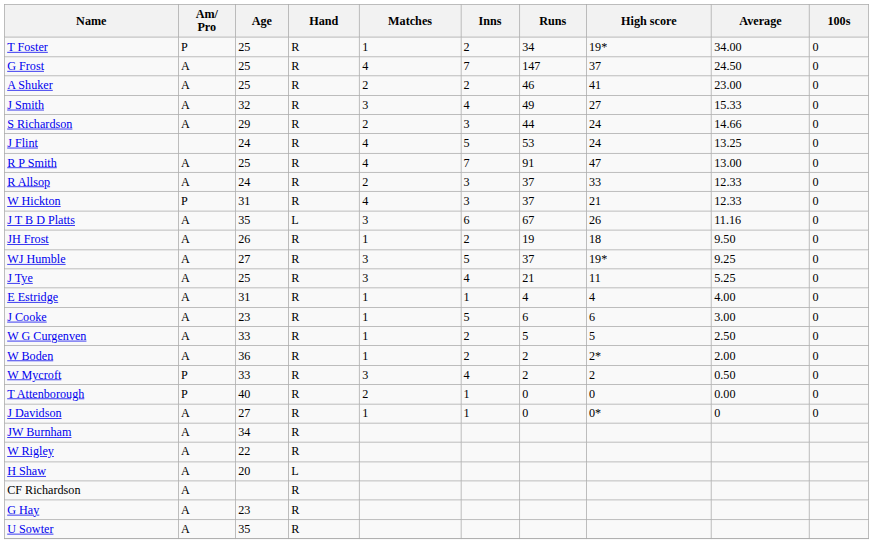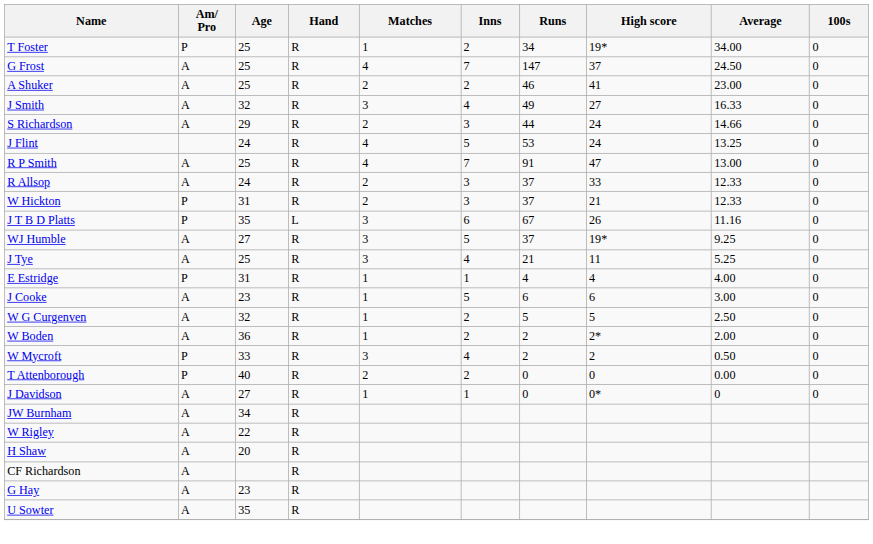 <table class="wikitable sortable" width="90%">
 <tr bgcolor="#efefef">
 <th>Name</th>
 <th>Am/<br>Pro</th>
 <th>Age</th>
 <th>Hand</th>
 <th>Matches</th>
 <th>Inns</th>
 <th>Runs</th>
 <th>High score</th>
 <th>Average</th>
 <th>100s</th>
 </tr>
 <tr>
 <td><a href='#'>T Foster</a></td>
 <td>P</td>
 <td>25</td>
 <td>R</td>
 <td>1</td>
 <td>2</td>
 <td>34</td>
 <td>19*</td>
 <td>34.00</td>
 <td>0</td>
 </tr>
 <tr>
 <td><a href='#'>G Frost</a></td>
 <td>A</td>
 <td>25</td>
 <td>R</td>
 <td>4</td>
 <td>7</td>
 <td>147</td>
 <td>37</td>
 <td>24.50</td>
 <td>0</td>
 </tr>
 <tr>
 <td><a href='#'>A Shuker</a></td>
 <td>A</td>
 <td>25</td>
 <td>R</td>
 <td>2</td>
 <td>2</td>
 <td>46</td>
 <td>41</td>
 <td>23.00</td>
 <td>0</td>
 </tr>
 <tr>
 <td><a href='#'>J Smith</a></td>
 <td>A</td>
 <td>32</td>
 <td>R</td>
 <td>3</td>
 <td>4</td>
 <td>49</td>
 <td>27</td>
-<td>15.33</td>
+<td>16.33</td>
 <td>0</td>
 </tr>
 <tr>
 <td><a href='#'>S Richardson</a></td>
 <td>A</td>
 <td>29</td>
 <td>R</td>
 <td>2</td>
 <td>3</td>
 <td>44</td>
 <td>24</td>
 <td>14.66</td>
 <td>0</td>
 </tr>
 <tr>
 <td><a href='#'>J Flint</a></td>
 <td></td>
 <td>24</td>
 <td>R</td>
 <td>4</td>
 <td>5</td>
 <td>53</td>
 <td>24</td>
 <td>13.25</td>
 <td>0</td>
 </tr>
 <tr>
 <td><a href='#'>R P Smith</a></td>
 <td>A</td>
 <td>25</td>
 <td>R</td>
 <td>4</td>
 <td>7</td>
 <td>91</td>
 <td>47</td>
 <td>13.00</td>
 <td>0</td>
 </tr>
 <tr>
 <td><a href='#'>R Allsop</a></td>
 <td>A</td>
 <td>24</td>
 <td>R</td>
 <td>2</td>
 <td>3</td>
 <td>37</td>
 <td>33</td>
 <td>12.33</td>
 <td>0</td>
 </tr>
 <tr>
 <td><a href='#'>W Hickton</a></td>
 <td>P</td>
 <td>31</td>
 <td>R</td>
-<td>4</td>
+<td>2</td>
 <td>3</td>
 <td>37</td>
 <td>21</td>
 <td>12.33</td>
 <td>0</td>
 </tr>
 <tr>
 <td><a href='#'>J T B D Platts</a></td>
-<td>A</td>
+<td>P</td>
 <td>35</td>
 <td>L</td>
 <td>3</td>
 <td>6</td>
 <td>67</td>
 <td>26</td>
 <td>11.16</td>
-<td>0</td>
-</tr>
-<tr>
-<td><a href='#'>JH Frost</a></td>
-<td>A</td>
-<td>26</td>
-<td>R</td>
-<td>1</td>
-<td>2</td>
-<td>19</td>
-<td>18</td>
-<td>9.50</td>
 <td>0</td>
 </tr>
 <tr>
 <td><a href='#'>WJ Humble</a></td>
 <td>A</td>
 <td>27</td>
 <td>R</td>
 <td>3</td>
 <td>5</td>
 <td>37</td>
 <td>19*</td>
 <td>9.25</td>
 <td>0</td>
 </tr>
 <tr>
 <td><a href='#'>J Tye</a></td>
 <td>A</td>
 <td>25</td>
 <td>R</td>
 <td>3</td>
 <td>4</td>
 <td>21</td>
 <td>11</td>
 <td>5.25</td>
 <td>0</td>
 </tr>
 <tr>
 <td><a href='#'>E Estridge</a></td>
-<td>A</td>
+<td>P</td>
 <td>31</td>
 <td>R</td>
 <td>1</td>
 <td>1</td>
 <td>4</td>
 <td>4</td>
 <td>4.00</td>
 <td>0</td>
 </tr>
 <tr>
 <td><a href='#'>J Cooke</a></td>
 <td>A</td>
 <td>23</td>
 <td>R</td>
 <td>1</td>
 <td>5</td>
 <td>6</td>
 <td>6</td>
 <td>3.00</td>
 <td>0</td>
 </tr>
 <tr>
 <td><a href='#'>W G Curgenven</a></td>
 <td>A</td>
-<td>33</td>
+<td>32</td>
 <td>R</td>
 <td>1</td>
 <td>2</td>
 <td>5</td>
 <td>5</td>
 <td>2.50</td>
 <td>0</td>
 </tr>
 <tr>
 <td><a href='#'>W Boden</a></td>
 <td>A</td>
 <td>36</td>
 <td>R</td>
 <td>1</td>
 <td>2</td>
 <td>2</td>
 <td>2*</td>
 <td>2.00</td>
 <td>0</td>
 </tr>
 <tr>
 <td><a href='#'>W Mycroft</a></td>
 <td>P</td>
 <td>33</td>
 <td>R</td>
 <td>3</td>
 <td>4</td>
 <td>2</td>
 <td>2</td>
 <td>0.50</td>
 <td>0</td>
 </tr>
 <tr>
 <td><a href='#'>T Attenborough</a></td>
 <td>P</td>
 <td>40</td>
 <td>R</td>
 <td>2</td>
-<td>1</td>
+<td>2</td>
 <td>0</td>
 <td>0</td>
 <td>0.00</td>
 <td>0</td>
 </tr>
 <tr>
 <td><a href='#'>J Davidson</a></td>
 <td>A</td>
 <td>27</td>
 <td>R</td>
 <td>1</td>
 <td>1</td>
 <td>0</td>
 <td>0*</td>
 <td>0</td>
 <td>0</td>
 </tr>
 <tr>
 <td><a href='#'>JW Burnham</a></td>
 <td>A</td>
 <td>34</td>
 <td>R</td>
 <td></td>
 <td></td>
 <td></td>
 <td></td>
 <td></td>
 <td></td>
 </tr>
 <tr>
 <td><a href='#'>W Rigley</a></td>
 <td>A</td>
 <td>22</td>
 <td>R</td>
 <td></td>
 <td></td>
 <td></td>
 <td></td>
 <td></td>
 <td></td>
 </tr>
 <tr>
 <td><a href='#'>H Shaw</a></td>
 <td>A</td>
 <td>20</td>
-<td>L</td>
+<td>R</td>
 <td></td>
 <td></td>
 <td></td>
 <td></td>
 <td></td>
 <td></td>
 </tr>
 <tr>
 <td>CF Richardson </td>
 <td>A</td>
 <td></td>
 <td>R</td>
 <td></td>
 <td></td>
 <td></td>
 <td></td>
 <td></td>
 <td></td>
 </tr>
 <tr>
 <td><a href='#'>G Hay</a></td>
 <td>A</td>
 <td>23</td>
 <td>R</td>
 <td></td>
 <td></td>
 <td></td>
 <td></td>
 <td></td>
 <td></td>
 </tr>
 <tr>
 <td><a href='#'>U Sowter</a></td>
 <td>A</td>
 <td>35</td>
 <td>R</td>
 <td></td>
 <td></td>
 <td></td>
 <td></td>
 <td></td>
 <td></td>
 </tr>
 <tr>
 </tr>
 </table>
